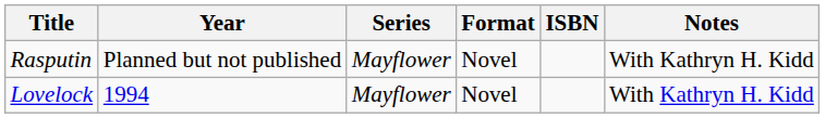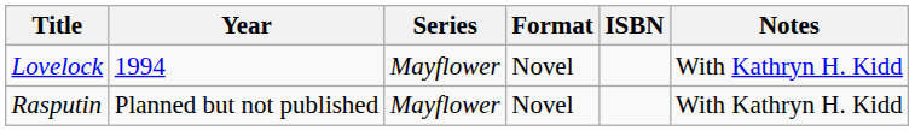 <table class="wikitable sortable">
 <tr>
 <th>Title</th>
 <th>Year</th>
 <th>Series</th>
 <th>Format</th>
 <th>ISBN</th>
 <th class="unsortable">Notes</th>
 </tr>
 <tr>
+<td><em><a href='#'>Lovelock</a></em></td>
+<td><a href='#'>1994</a></td>
+<td><em>Mayflower</em></td>
+<td>Novel</td>
+<td></td>
+<td>With <a href='#'>Kathryn H. Kidd</a></td>
+</tr>
+<tr>
 <td><em>Rasputin</em></td>
 <td>Planned but not published</td>
 <td><em>Mayflower</em></td>
 <td>Novel</td>
 <td></td>
 <td>With Kathryn H. Kidd</td>
 </tr>
-<tr>
-<td><em><a href='#'>Lovelock</a></em></td>
-<td><a href='#'>1994</a></td>
-<td><em>Mayflower</em></td>
-<td>Novel</td>
-<td></td>
-<td>With <a href='#'>Kathryn H. Kidd</a></td>
-</tr>
 </table>
